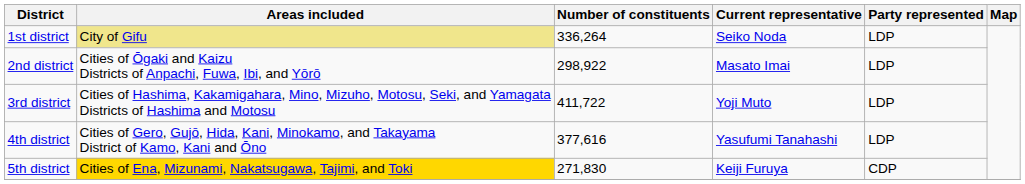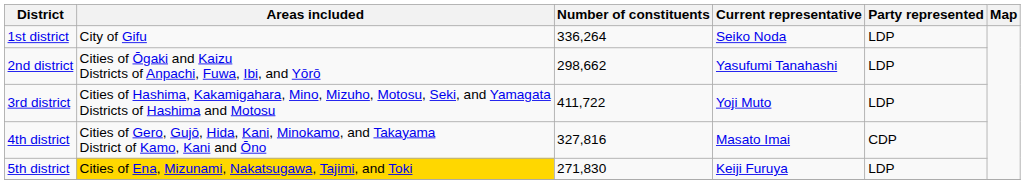 <table class="wikitable">
 <tr>
 <th>District</th>
 <th>Areas included</th>
 <th>Number of constituents</th>
 <th>Current representative</th>
 <th>Party represented</th>
 <th>Map</th>
 </tr>
 <tr>
 <td><a href='#'>1st district</a></td>
-<td style="background: khaki;">City of <a href='#'>Gifu</a></td>
+<td>City of <a href='#'>Gifu</a></td>
 <td>336,264</td>
 <td><a href='#'>Seiko Noda</a></td>
 <td>LDP</td>
 <td rowspan="5"></td>
 </tr>
 <tr>
 <td><a href='#'>2nd district</a></td>
 <td>Cities of <a href='#'>Ōgaki</a> and <a href='#'>Kaizu</a><br>Districts of <a href='#'>Anpachi</a>, <a href='#'>Fuwa</a>, <a href='#'>Ibi</a>, and <a href='#'>Yōrō</a></td>
-<td>298,922</td>
-<td><a href='#'>Masato Imai</a></td>
+<td>298,662</td>
+<td><a href='#'>Yasufumi Tanahashi</a></td>
 <td>LDP</td>
 </tr>
 <tr>
 <td><a href='#'>3rd district</a></td>
 <td>Cities of <a href='#'>Hashima</a>, <a href='#'>Kakamigahara</a>, <a href='#'>Mino</a>, <a href='#'>Mizuho</a>, <a href='#'>Motosu</a>, <a href='#'>Seki</a>, and <a href='#'>Yamagata</a><br>Districts of <a href='#'>Hashima</a> and <a href='#'>Motosu</a></td>
 <td>411,722</td>
 <td><a href='#'>Yoji Muto</a></td>
 <td>LDP</td>
 </tr>
 <tr>
 <td><a href='#'>4th district</a></td>
 <td>Cities of <a href='#'>Gero</a>, <a href='#'>Gujō</a>, <a href='#'>Hida</a>, <a href='#'>Kani</a>, <a href='#'>Minokamo</a>, and <a href='#'>Takayama</a><br>District of <a href='#'>Kamo</a>, <a href='#'>Kani</a> and <a href='#'>Ōno</a></td>
-<td>377,616</td>
-<td><a href='#'>Yasufumi Tanahashi</a></td>
-<td>LDP</td>
+<td>327,816</td>
+<td><a href='#'>Masato Imai</a></td>
+<td>CDP</td>
 </tr>
 <tr>
 <td><a href='#'>5th district</a></td>
 <td style="background: gold;">Cities of <a href='#'>Ena</a>, <a href='#'>Mizunami</a>, <a href='#'>Nakatsugawa</a>, <a href='#'>Tajimi</a>, and <a href='#'>Toki</a></td>
 <td>271,830</td>
 <td><a href='#'>Keiji Furuya</a></td>
-<td>CDP</td>
+<td>LDP</td>
 </tr>
 <tr>
 </tr>
 </table>
